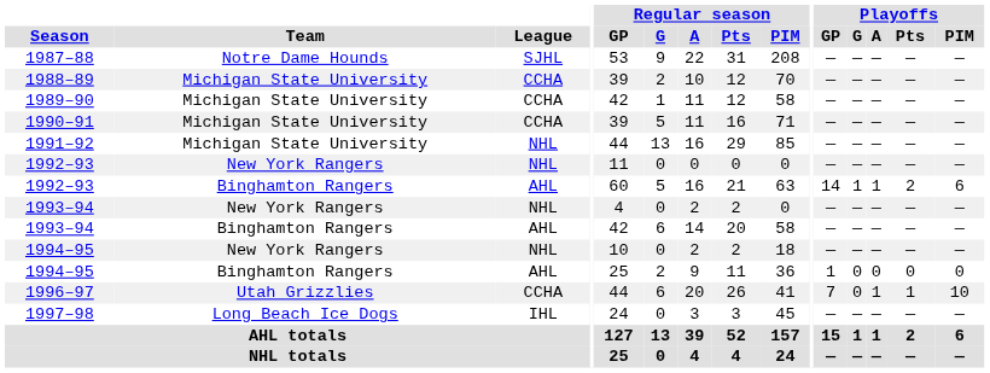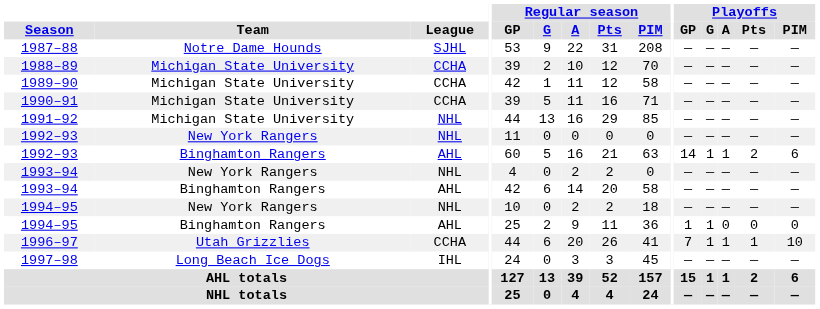 <table border="0" cellpadding="1" cellspacing="0" style="text-align:center; width:60em">
 <tr bgcolor="#e0e0e0">
 <th colspan="3" bgcolor="#ffffff"></th>
 <th rowspan="100" bgcolor="#ffffff"></th>
 <th colspan="5"><a href='#'>Regular season</a></th>
 <th rowspan="100" bgcolor="#ffffff"></th>
 <th colspan="5"><a href='#'>Playoffs</a></th>
 </tr>
 <tr bgcolor="#e0e0e0">
 <th><a href='#'>Season</a></th>
 <th>Team</th>
 <th>League</th>
 <th>GP</th>
 <th><a href='#'>G</a></th>
 <th><a href='#'>A</a></th>
 <th><a href='#'>Pts</a></th>
 <th><a href='#'>PIM</a></th>
 <th>GP</th>
 <th>G</th>
 <th>A</th>
 <th>Pts</th>
 <th>PIM</th>
 </tr>
 <tr>
 <td><a href='#'>1987–88</a></td>
 <td><a href='#'>Notre Dame Hounds</a></td>
 <td><a href='#'>SJHL</a></td>
 <td>53</td>
 <td>9</td>
 <td>22</td>
 <td>31</td>
 <td>208</td>
 <td>—</td>
 <td>—</td>
 <td>—</td>
 <td>—</td>
 <td>—</td>
 </tr>
 <tr bgcolor="#f0f0f0">
 <td><a href='#'>1988–89</a></td>
 <td><a href='#'>Michigan State University</a></td>
 <td><a href='#'>CCHA</a></td>
 <td>39</td>
 <td>2</td>
 <td>10</td>
 <td>12</td>
 <td>70</td>
 <td>—</td>
 <td>—</td>
 <td>—</td>
 <td>—</td>
 <td>—</td>
 </tr>
 <tr>
 <td><a href='#'>1989–90</a></td>
 <td>Michigan State University</td>
 <td>CCHA</td>
 <td>42</td>
 <td>1</td>
 <td>11</td>
 <td>12</td>
 <td>58</td>
 <td>—</td>
 <td>—</td>
 <td>—</td>
 <td>—</td>
 <td>—</td>
 </tr>
 <tr bgcolor="#f0f0f0">
 <td><a href='#'>1990–91</a></td>
 <td>Michigan State University</td>
 <td>CCHA</td>
 <td>39</td>
 <td>5</td>
 <td>11</td>
 <td>16</td>
 <td>71</td>
 <td>—</td>
 <td>—</td>
 <td>—</td>
 <td>—</td>
 <td>—</td>
 </tr>
 <tr>
 <td><a href='#'>1991–92</a></td>
 <td>Michigan State University</td>
 <td><a href='#'>NHL</a></td>
 <td>44</td>
 <td>13</td>
 <td>16</td>
 <td>29</td>
 <td>85</td>
 <td>—</td>
 <td>—</td>
 <td>—</td>
 <td>—</td>
 <td>—</td>
 </tr>
 <tr bgcolor="#f0f0f0">
 <td><a href='#'>1992–93</a></td>
 <td><a href='#'>New York Rangers</a></td>
 <td><a href='#'>NHL</a></td>
 <td>11</td>
 <td>0</td>
 <td>0</td>
 <td>0</td>
 <td>0</td>
 <td>—</td>
 <td>—</td>
 <td>—</td>
 <td>—</td>
 <td>—</td>
 </tr>
 <tr>
 <td><a href='#'>1992–93</a></td>
 <td><a href='#'>Binghamton Rangers</a></td>
 <td><a href='#'>AHL</a></td>
 <td>60</td>
 <td>5</td>
 <td>16</td>
 <td>21</td>
 <td>63</td>
 <td>14</td>
 <td>1</td>
 <td>1</td>
 <td>2</td>
 <td>6</td>
 </tr>
 <tr bgcolor="#f0f0f0">
 <td><a href='#'>1993–94</a></td>
 <td>New York Rangers</td>
 <td>NHL</td>
 <td>4</td>
 <td>0</td>
 <td>2</td>
 <td>2</td>
 <td>0</td>
 <td>—</td>
 <td>—</td>
 <td>—</td>
 <td>—</td>
 <td>—</td>
 </tr>
 <tr>
 <td><a href='#'>1993–94</a></td>
 <td>Binghamton Rangers</td>
 <td>AHL</td>
 <td>42</td>
 <td>6</td>
 <td>14</td>
 <td>20</td>
 <td>58</td>
 <td>—</td>
 <td>—</td>
 <td>—</td>
 <td>—</td>
 <td>—</td>
 </tr>
 <tr bgcolor="#f0f0f0">
 <td><a href='#'>1994–95</a></td>
 <td>New York Rangers</td>
 <td>NHL</td>
 <td>10</td>
 <td>0</td>
 <td>2</td>
 <td>2</td>
 <td>18</td>
 <td>—</td>
 <td>—</td>
 <td>—</td>
 <td>—</td>
 <td>—</td>
 </tr>
 <tr>
 <td><a href='#'>1994–95</a></td>
 <td>Binghamton Rangers</td>
 <td>AHL</td>
 <td>25</td>
 <td>2</td>
 <td>9</td>
 <td>11</td>
 <td>36</td>
 <td>1</td>
-<td>0</td>
+<td>1</td>
 <td>0</td>
 <td>0</td>
 <td>0</td>
 </tr>
 <tr bgcolor="#f0f0f0">
 <td><a href='#'>1996–97</a></td>
 <td><a href='#'>Utah Grizzlies</a></td>
 <td>CCHA</td>
 <td>44</td>
 <td>6</td>
 <td>20</td>
 <td>26</td>
 <td>41</td>
 <td>7</td>
-<td>0</td>
+<td>1</td>
 <td>1</td>
 <td>1</td>
 <td>10</td>
 </tr>
 <tr>
 <td><a href='#'>1997–98</a></td>
 <td><a href='#'>Long Beach Ice Dogs</a></td>
 <td>IHL</td>
 <td>24</td>
 <td>0</td>
 <td>3</td>
 <td>3</td>
 <td>45</td>
 <td>—</td>
 <td>—</td>
 <td>—</td>
 <td>—</td>
 <td>—</td>
 </tr>
 <tr bgcolor="#e0e0e0">
 <th colspan="3">AHL totals</th>
 <th>127</th>
 <th>13</th>
 <th>39</th>
 <th>52</th>
 <th>157</th>
 <th>15</th>
 <th>1</th>
 <th>1</th>
 <th>2</th>
 <th>6</th>
 </tr>
 <tr bgcolor="#e0e0e0">
 <th colspan="3">NHL totals</th>
 <th>25</th>
 <th>0</th>
 <th>4</th>
 <th>4</th>
 <th>24</th>
 <th>—</th>
 <th>—</th>
 <th>—</th>
 <th>—</th>
 <th>—</th>
 </tr>
 </table>
